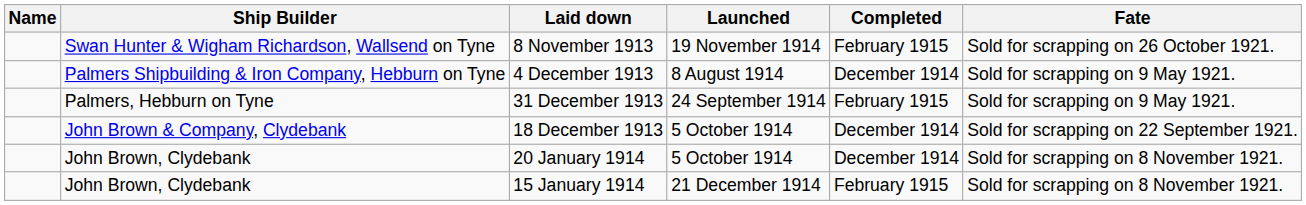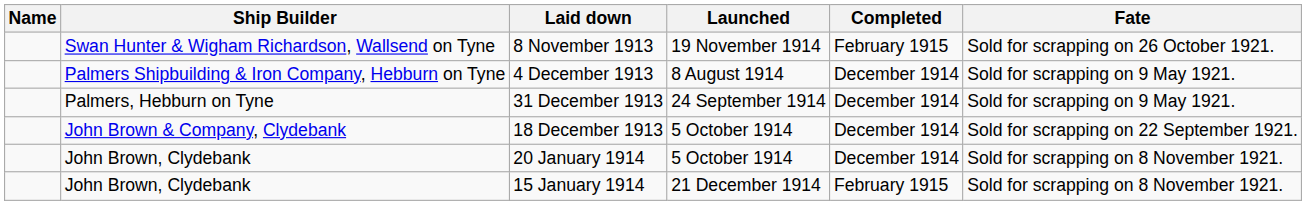 <table class="wikitable" style="text-align:left">
 <tr>
 <th>Name</th>
 <th>Ship Builder</th>
 <th>Laid down</th>
 <th>Launched</th>
 <th>Completed</th>
 <th>Fate</th>
 </tr>
 <tr>
 <td></td>
 <td><a href='#'>Swan Hunter & Wigham Richardson</a>, <a href='#'>Wallsend</a> on Tyne</td>
 <td>8 November 1913</td>
 <td>19 November 1914</td>
 <td>February 1915</td>
 <td>Sold for scrapping on 26 October 1921.</td>
 </tr>
 <tr>
 <td></td>
 <td><a href='#'>Palmers Shipbuilding & Iron Company</a>, <a href='#'>Hebburn</a> on Tyne</td>
 <td>4 December 1913</td>
 <td>8 August 1914</td>
 <td>December 1914</td>
 <td>Sold for scrapping on 9 May 1921.</td>
 </tr>
 <tr>
 <td></td>
 <td>Palmers, Hebburn on Tyne</td>
 <td>31 December 1913</td>
 <td>24 September 1914</td>
-<td>February 1915</td>
+<td>December 1914</td>
 <td>Sold for scrapping on 9 May 1921.</td>
 </tr>
 <tr>
 <td></td>
 <td><a href='#'>John Brown & Company</a>, <a href='#'>Clydebank</a></td>
 <td>18 December 1913</td>
 <td>5 October 1914</td>
 <td>December 1914</td>
 <td>Sold for scrapping on 22 September 1921.</td>
 </tr>
 <tr>
 <td></td>
 <td>John Brown, Clydebank</td>
 <td>20 January 1914</td>
 <td>5 October 1914</td>
 <td>December 1914</td>
 <td>Sold for scrapping on 8 November 1921.</td>
 </tr>
 <tr>
 <td></td>
 <td>John Brown, Clydebank</td>
 <td>15 January 1914</td>
 <td>21 December 1914</td>
 <td>February 1915</td>
 <td>Sold for scrapping on 8 November 1921.</td>
 </tr>
 </table>
